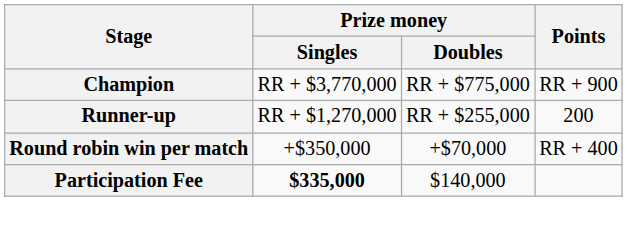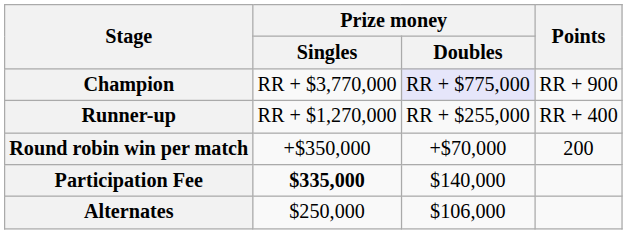 <table class=wikitable style="text-align:center">
 <tr>
 <th scope=col rowspan=2>Stage</th>
 <th scope=col colspan=2>Prize money</th>
 <th scope=col rowspan=2>Points</th>
 </tr>
 <tr>
 <th scope=row>Singles</th>
 <th>Doubles</th>
 </tr>
 <tr>
 <th scope=row>Champion</th>
 <td>RR + $3,770,000</td>
-<td>RR + $775,000</td>
+<td style="background: lavender;">RR + $775,000</td>
 <td>RR + 900</td>
 </tr>
 <tr>
 <th scope=row>Runner-up</th>
 <td>RR + $1,270,000</td>
 <td>RR + $255,000</td>
-<td>200</td>
+<td>RR + 400</td>
 </tr>
 <tr>
 <th scope=row>Round robin win per match</th>
 <td>+$350,000</td>
 <td>+$70,000</td>
-<td>RR + 400</td>
+<td>200</td>
 </tr>
 <tr>
 <th scope=row>Participation Fee</th>
 <td><strong>$335,000 </strong></td>
 <td>$140,000 </td>
 <td></td>
 </tr>
+<tr>
+<th scope=row>Alternates</th>
+<td>$250,000 </td>
+<td>$106,000 </td>
+<td></td>
+</tr>
 </table>
